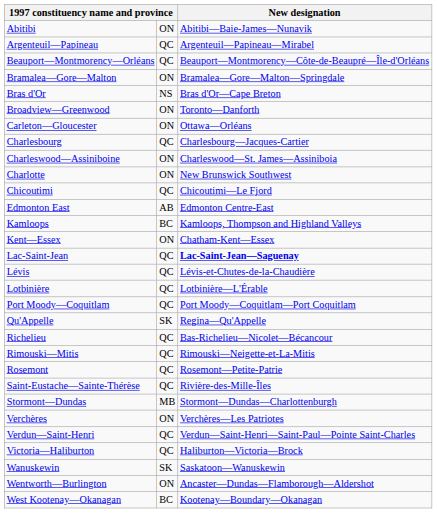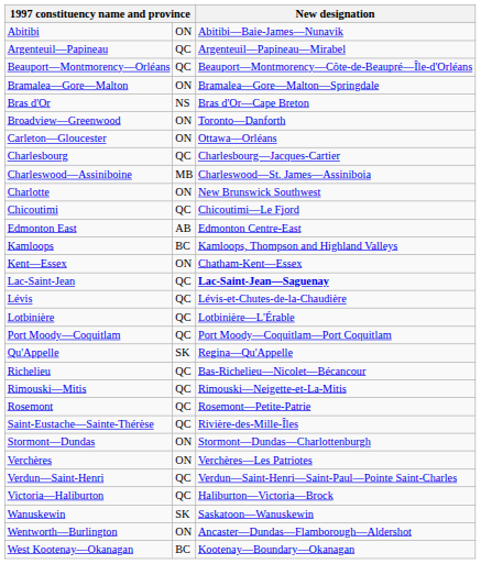 <table class="wikitable">
 <tr>
 <th colspan="2">1997 constituency name and province</th>
 <th>New designation</th>
 </tr>
 <tr>
 <td><a href='#'>Abitibi</a></td>
 <td>ON</td>
 <td><a href='#'>Abitibi—Baie-James—Nunavik</a></td>
 </tr>
 <tr>
 <td><a href='#'>Argenteuil—Papineau</a></td>
 <td>QC</td>
 <td><a href='#'>Argenteuil—Papineau—Mirabel</a></td>
 </tr>
 <tr>
 <td><a href='#'>Beauport—Montmorency—Orléans</a></td>
 <td>QC</td>
 <td><a href='#'>Beauport—Montmorency—Côte-de-Beaupré—Île-d'Orléans</a></td>
 </tr>
 <tr>
 <td><a href='#'>Bramalea—Gore—Malton</a></td>
 <td>ON</td>
 <td><a href='#'>Bramalea—Gore—Malton—Springdale</a></td>
 </tr>
 <tr>
 <td><a href='#'>Bras d'Or</a></td>
 <td>NS</td>
 <td><a href='#'>Bras d'Or—Cape Breton</a></td>
 </tr>
 <tr>
 <td><a href='#'>Broadview—Greenwood</a></td>
 <td>ON</td>
 <td><a href='#'>Toronto—Danforth</a></td>
 </tr>
 <tr>
 <td><a href='#'>Carleton—Gloucester</a></td>
 <td>ON</td>
 <td><a href='#'>Ottawa—Orléans</a></td>
 </tr>
 <tr>
 <td><a href='#'>Charlesbourg</a></td>
 <td>QC</td>
 <td><a href='#'>Charlesbourg—Jacques-Cartier</a></td>
 </tr>
 <tr>
 <td><a href='#'>Charleswood—Assiniboine</a></td>
-<td>ON</td>
+<td>MB</td>
 <td><a href='#'>Charleswood—St. James—Assiniboia</a></td>
 </tr>
 <tr>
 <td><a href='#'>Charlotte</a></td>
 <td>ON</td>
 <td><a href='#'>New Brunswick Southwest</a></td>
 </tr>
 <tr>
 <td><a href='#'>Chicoutimi</a></td>
 <td>QC</td>
 <td><a href='#'>Chicoutimi—Le Fjord</a></td>
 </tr>
 <tr>
 <td><a href='#'>Edmonton East</a></td>
 <td>AB</td>
 <td><a href='#'>Edmonton Centre-East</a></td>
 </tr>
 <tr>
 <td><a href='#'>Kamloops</a></td>
 <td>BC</td>
 <td><a href='#'>Kamloops, Thompson and Highland Valleys</a></td>
 </tr>
 <tr>
 <td><a href='#'>Kent—Essex</a></td>
 <td>ON</td>
 <td><a href='#'>Chatham-Kent—Essex</a></td>
 </tr>
 <tr>
 <td><a href='#'>Lac-Saint-Jean</a></td>
 <td>QC</td>
 <td><strong><a href='#'>Lac-Saint-Jean—Saguenay</a></strong></td>
 </tr>
 <tr>
 <td><a href='#'>Lévis</a></td>
 <td>QC</td>
 <td><a href='#'>Lévis-et-Chutes-de-la-Chaudière</a></td>
 </tr>
 <tr>
 <td><a href='#'>Lotbinière</a></td>
 <td>QC</td>
 <td><a href='#'>Lotbinière—L'Érable</a></td>
 </tr>
 <tr>
 <td><a href='#'>Port Moody—Coquitlam</a></td>
 <td>QC</td>
 <td><a href='#'>Port Moody—Coquitlam—Port Coquitlam</a></td>
 </tr>
 <tr>
 <td><a href='#'>Qu'Appelle</a></td>
 <td>SK</td>
 <td><a href='#'>Regina—Qu'Appelle</a></td>
 </tr>
 <tr>
 <td><a href='#'>Richelieu</a></td>
 <td>QC</td>
 <td><a href='#'>Bas-Richelieu—Nicolet—Bécancour</a></td>
 </tr>
 <tr>
 <td><a href='#'>Rimouski—Mitis</a></td>
 <td>QC</td>
 <td><a href='#'>Rimouski—Neigette-et-La-Mitis</a></td>
 </tr>
 <tr>
 <td><a href='#'>Rosemont</a></td>
 <td>QC</td>
 <td><a href='#'>Rosemont—Petite-Patrie</a></td>
 </tr>
 <tr>
 <td><a href='#'>Saint-Eustache—Sainte-Thérèse</a></td>
 <td>QC</td>
 <td><a href='#'>Rivière-des-Mille-Îles</a></td>
 </tr>
 <tr>
 <td><a href='#'>Stormont—Dundas</a></td>
-<td>MB</td>
+<td>ON</td>
 <td><a href='#'>Stormont—Dundas—Charlottenburgh</a></td>
 </tr>
 <tr>
 <td><a href='#'>Verchères</a></td>
 <td>ON</td>
 <td><a href='#'>Verchères—Les Patriotes</a></td>
 </tr>
 <tr>
 <td><a href='#'>Verdun—Saint-Henri</a></td>
 <td>QC</td>
 <td><a href='#'>Verdun—Saint-Henri—Saint-Paul—Pointe Saint-Charles</a></td>
 </tr>
 <tr>
 <td><a href='#'>Victoria—Haliburton</a></td>
 <td>QC</td>
 <td><a href='#'>Haliburton—Victoria—Brock</a></td>
 </tr>
 <tr>
 <td><a href='#'>Wanuskewin</a></td>
 <td>SK</td>
 <td><a href='#'>Saskatoon—Wanuskewin</a></td>
 </tr>
 <tr>
 <td><a href='#'>Wentworth—Burlington</a></td>
 <td>ON</td>
 <td><a href='#'>Ancaster—Dundas—Flamborough—Aldershot</a></td>
 </tr>
 <tr>
 <td><a href='#'>West Kootenay—Okanagan</a></td>
 <td>BC</td>
 <td><a href='#'>Kootenay—Boundary—Okanagan</a></td>
 </tr>
 </table>
